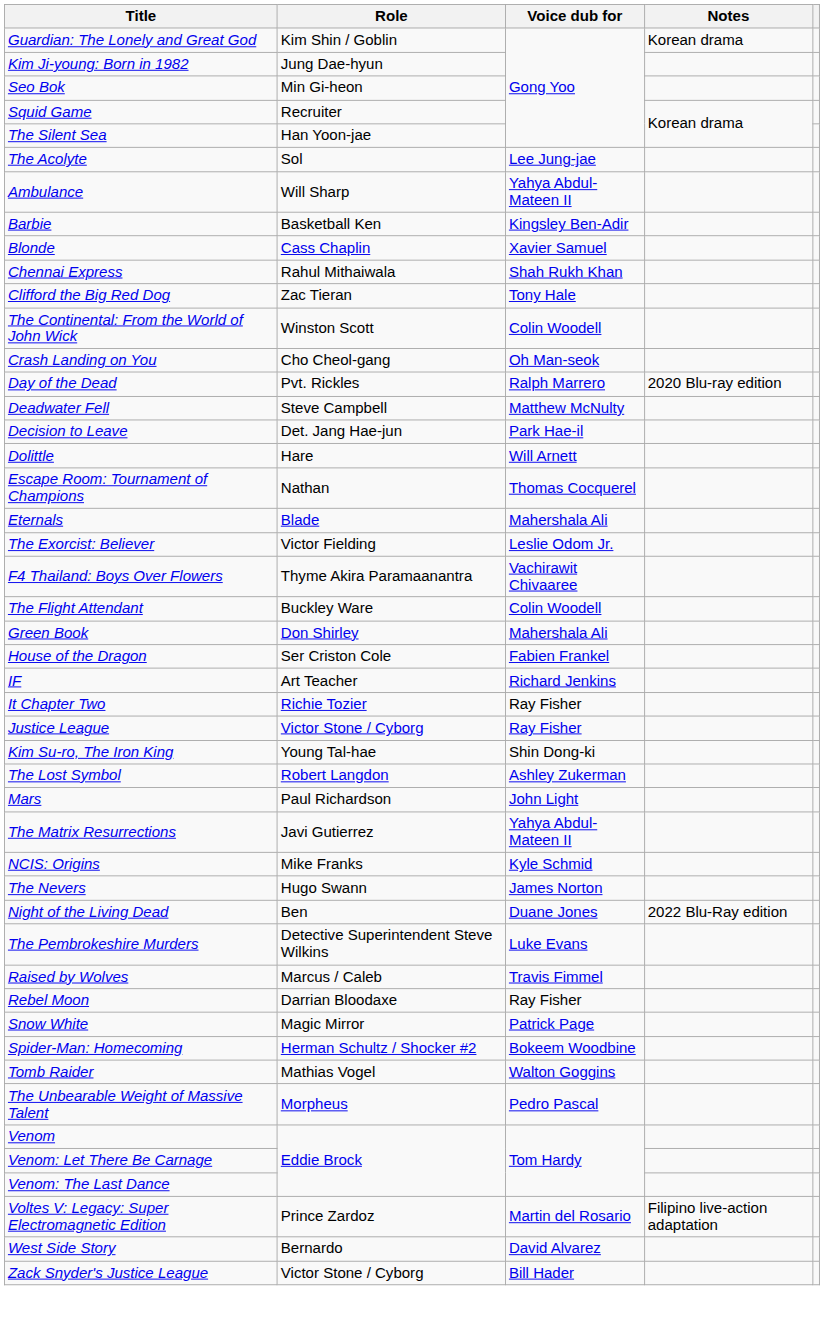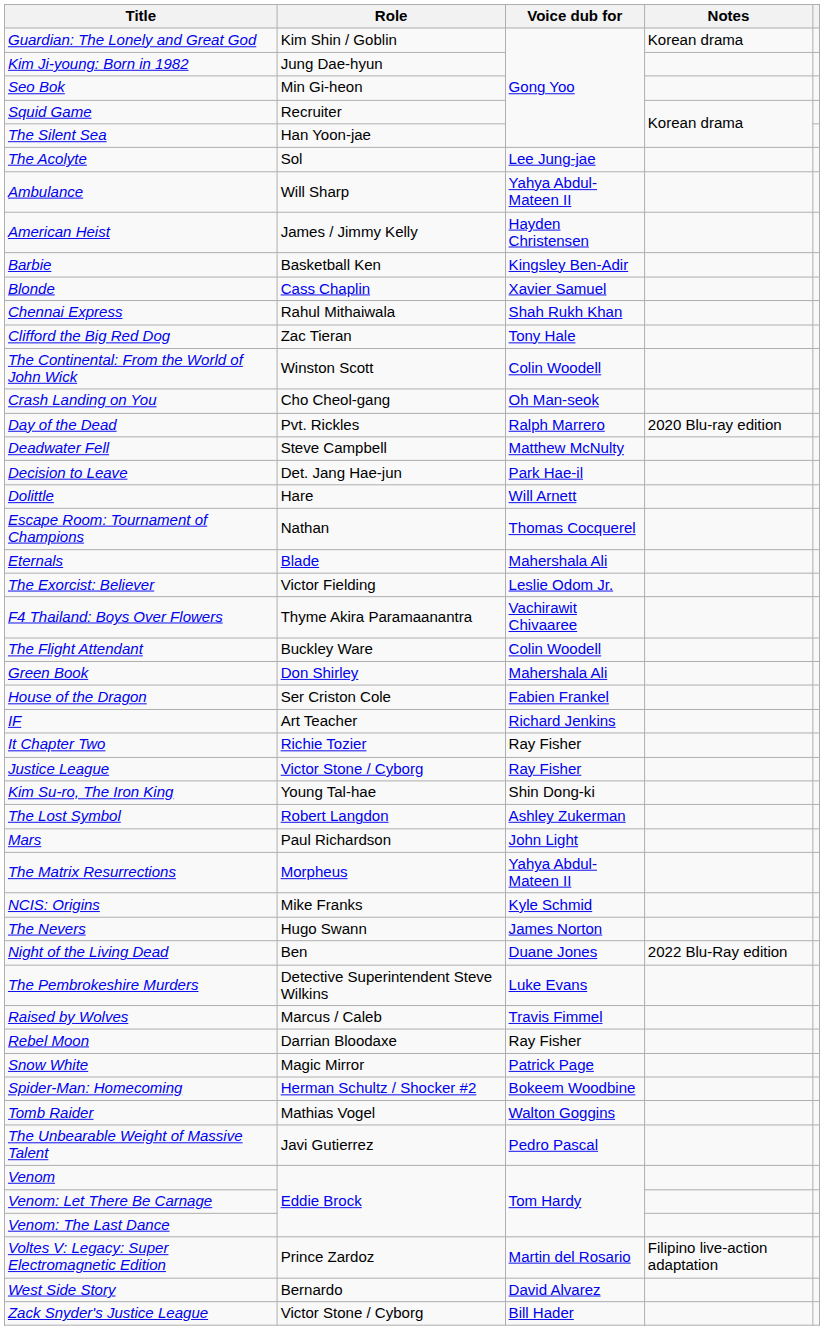 <table class="wikitable sortable plainrowheaders">
 <tr>
 <th>Title</th>
 <th>Role</th>
 <th>Voice dub for</th>
 <th>Notes</th>
 <th class="unsortable"></th>
 </tr>
 <tr>
 <td><em><a href='#'>Guardian: The Lonely and Great God</a></em></td>
 <td>Kim Shin / Goblin</td>
 <td rowspan="5"><a href='#'>Gong Yoo</a></td>
 <td>Korean drama</td>
 <td></td>
 </tr>
 <tr>
 <td><em><a href='#'>Kim Ji-young: Born in 1982</a></em></td>
 <td>Jung Dae-hyun</td>
 <td></td>
 <td></td>
 </tr>
 <tr>
 <td><em><a href='#'>Seo Bok</a></em></td>
 <td>Min Gi-heon</td>
 <td></td>
 <td></td>
 </tr>
 <tr>
 <td><em><a href='#'>Squid Game</a></em></td>
 <td>Recruiter</td>
 <td rowspan="2">Korean drama</td>
 <td></td>
 </tr>
 <tr>
 <td><em><a href='#'>The Silent Sea</a></em></td>
 <td>Han Yoon-jae</td>
 <td></td>
 </tr>
 <tr>
 <td><em><a href='#'>The Acolyte</a></em></td>
 <td>Sol</td>
 <td><a href='#'>Lee Jung-jae</a></td>
 <td></td>
 <td></td>
 </tr>
 <tr>
 <td><em><a href='#'>Ambulance</a></em></td>
 <td>Will Sharp</td>
 <td><a href='#'>Yahya Abdul-Mateen II</a></td>
+<td></td>
+<td></td>
+</tr>
+<tr>
+<td><em><a href='#'>American Heist</a></em></td>
+<td>James / Jimmy Kelly</td>
+<td><a href='#'>Hayden Christensen</a></td>
 <td></td>
 <td></td>
 </tr>
 <tr>
 <td><em><a href='#'>Barbie</a></em></td>
 <td>Basketball Ken</td>
 <td><a href='#'>Kingsley Ben-Adir</a></td>
 <td></td>
 <td></td>
 </tr>
 <tr>
 <td><em><a href='#'>Blonde</a></em></td>
 <td><a href='#'>Cass Chaplin</a></td>
 <td><a href='#'>Xavier Samuel</a></td>
 <td></td>
 <td></td>
 </tr>
 <tr>
 <td><em><a href='#'>Chennai Express</a></em></td>
 <td>Rahul Mithaiwala</td>
 <td><a href='#'>Shah Rukh Khan</a></td>
 <td></td>
 <td></td>
 </tr>
 <tr>
 <td><em><a href='#'>Clifford the Big Red Dog</a></em></td>
 <td>Zac Tieran</td>
 <td><a href='#'>Tony Hale</a></td>
 <td></td>
 <td></td>
 </tr>
 <tr>
 <td><em><a href='#'>The Continental: From the World of John Wick</a></em></td>
 <td>Winston Scott</td>
 <td><a href='#'>Colin Woodell</a></td>
 <td></td>
 <td></td>
 </tr>
 <tr>
 <td><em><a href='#'>Crash Landing on You</a></em></td>
 <td>Cho Cheol-gang</td>
 <td><a href='#'>Oh Man-seok</a></td>
 <td></td>
 <td></td>
 </tr>
 <tr>
 <td><em><a href='#'>Day of the Dead</a></em></td>
 <td>Pvt. Rickles</td>
 <td><a href='#'>Ralph Marrero</a></td>
 <td>2020 Blu-ray edition</td>
 <td></td>
 </tr>
 <tr>
 <td><em><a href='#'>Deadwater Fell</a></em></td>
 <td>Steve Campbell</td>
 <td><a href='#'>Matthew McNulty</a></td>
 <td></td>
 <td></td>
 </tr>
 <tr>
 <td><em><a href='#'>Decision to Leave</a></em></td>
 <td>Det. Jang Hae-jun</td>
 <td><a href='#'>Park Hae-il</a></td>
 <td></td>
 <td></td>
 </tr>
 <tr>
 <td><em><a href='#'>Dolittle</a></em></td>
 <td>Hare</td>
 <td><a href='#'>Will Arnett</a></td>
 <td></td>
 <td></td>
 </tr>
 <tr>
 <td><em><a href='#'>Escape Room: Tournament of Champions</a></em></td>
 <td>Nathan</td>
 <td><a href='#'>Thomas Cocquerel</a></td>
 <td></td>
 <td></td>
 </tr>
 <tr>
 <td><em><a href='#'>Eternals</a></em></td>
 <td><a href='#'>Blade</a></td>
 <td><a href='#'>Mahershala Ali</a></td>
 <td></td>
 <td></td>
 </tr>
 <tr>
 <td><em><a href='#'>The Exorcist: Believer</a></em></td>
 <td>Victor Fielding</td>
 <td><a href='#'>Leslie Odom Jr.</a></td>
 <td></td>
 <td></td>
 </tr>
 <tr>
 <td><em><a href='#'>F4 Thailand: Boys Over Flowers</a></em></td>
 <td>Thyme Akira Paramaanantra</td>
 <td><a href='#'>Vachirawit Chivaaree</a></td>
 <td></td>
 <td></td>
 </tr>
 <tr>
 <td><em><a href='#'>The Flight Attendant</a></em></td>
 <td>Buckley Ware</td>
 <td><a href='#'>Colin Woodell</a></td>
 <td></td>
 <td></td>
 </tr>
 <tr>
 <td><em><a href='#'>Green Book</a></em></td>
 <td><a href='#'>Don Shirley</a></td>
 <td><a href='#'>Mahershala Ali</a></td>
 <td></td>
 <td></td>
 </tr>
 <tr>
 <td><em><a href='#'>House of the Dragon</a></em></td>
 <td>Ser Criston Cole</td>
 <td><a href='#'>Fabien Frankel</a></td>
 <td></td>
 <td></td>
 </tr>
 <tr>
 <td><em><a href='#'>IF</a></em></td>
 <td>Art Teacher</td>
 <td><a href='#'>Richard Jenkins</a></td>
 <td></td>
 <td></td>
 </tr>
 <tr>
 <td><em><a href='#'>It Chapter Two</a></em></td>
 <td><a href='#'>Richie Tozier</a></td>
 <td>Ray Fisher</td>
 <td></td>
 <td></td>
 </tr>
 <tr>
 <td><em><a href='#'>Justice League</a></em></td>
 <td><a href='#'>Victor Stone / Cyborg</a></td>
 <td><a href='#'>Ray Fisher</a></td>
 <td></td>
 <td></td>
 </tr>
 <tr>
 <td><em><a href='#'>Kim Su-ro, The Iron King</a></em></td>
 <td>Young Tal-hae</td>
 <td>Shin Dong-ki</td>
 <td></td>
 <td></td>
 </tr>
 <tr>
 <td><em><a href='#'>The Lost Symbol</a></em></td>
 <td><a href='#'>Robert Langdon</a></td>
 <td><a href='#'>Ashley Zukerman</a></td>
 <td></td>
 <td></td>
 </tr>
 <tr>
 <td><em><a href='#'>Mars</a></em></td>
 <td>Paul Richardson</td>
 <td><a href='#'>John Light</a></td>
 <td></td>
 <td></td>
 </tr>
 <tr>
 <td><em><a href='#'>The Matrix Resurrections</a></em></td>
-<td>Javi Gutierrez</td>
+<td><a href='#'>Morpheus</a></td>
 <td><a href='#'>Yahya Abdul-Mateen II</a></td>
 <td></td>
 <td></td>
 </tr>
 <tr>
 <td><em><a href='#'>NCIS: Origins</a></em></td>
 <td>Mike Franks</td>
 <td><a href='#'>Kyle Schmid</a></td>
 <td></td>
 <td></td>
 </tr>
 <tr>
 <td><em><a href='#'>The Nevers</a></em></td>
 <td>Hugo Swann</td>
 <td><a href='#'>James Norton</a></td>
 <td></td>
 <td></td>
 </tr>
 <tr>
 <td><em><a href='#'>Night of the Living Dead</a></em></td>
 <td>Ben</td>
 <td><a href='#'>Duane Jones</a></td>
 <td>2022 Blu-Ray edition</td>
 <td></td>
 </tr>
 <tr>
 <td><em><a href='#'>The Pembrokeshire Murders</a></em></td>
 <td>Detective Superintendent Steve Wilkins</td>
 <td><a href='#'>Luke Evans</a></td>
 <td></td>
 <td></td>
 </tr>
 <tr>
 <td><em><a href='#'>Raised by Wolves</a></em></td>
 <td>Marcus / Caleb</td>
 <td><a href='#'>Travis Fimmel</a></td>
 <td></td>
 <td></td>
 </tr>
 <tr>
 <td><em><a href='#'>Rebel Moon</a></em></td>
 <td>Darrian Bloodaxe</td>
 <td>Ray Fisher</td>
 <td></td>
 <td></td>
 </tr>
 <tr>
 <td><em><a href='#'>Snow White</a></em></td>
 <td>Magic Mirror</td>
 <td><a href='#'>Patrick Page</a></td>
 <td></td>
 <td></td>
 </tr>
 <tr>
 <td><em><a href='#'>Spider-Man: Homecoming</a></em></td>
 <td><a href='#'>Herman Schultz / Shocker #2</a></td>
 <td><a href='#'>Bokeem Woodbine</a></td>
 <td></td>
 <td></td>
 </tr>
 <tr>
 <td><em><a href='#'>Tomb Raider</a></em></td>
 <td>Mathias Vogel</td>
 <td><a href='#'>Walton Goggins</a></td>
 <td></td>
 <td></td>
 </tr>
 <tr>
 <td><em><a href='#'>The Unbearable Weight of Massive Talent</a></em></td>
-<td><a href='#'>Morpheus</a></td>
+<td>Javi Gutierrez</td>
 <td><a href='#'>Pedro Pascal</a></td>
 <td></td>
 <td></td>
 </tr>
 <tr>
 <td><em><a href='#'>Venom</a></em></td>
 <td rowspan="3"><a href='#'>Eddie Brock</a></td>
 <td rowspan="3"><a href='#'>Tom Hardy</a></td>
 <td></td>
 <td></td>
 </tr>
 <tr>
 <td><em><a href='#'>Venom: Let There Be Carnage</a></em></td>
 <td></td>
 <td></td>
 </tr>
 <tr>
 <td><em><a href='#'>Venom: The Last Dance</a></em></td>
 <td></td>
 <td></td>
 </tr>
 <tr>
 <td><em><a href='#'>Voltes V: Legacy: Super Electromagnetic Edition</a></em></td>
 <td>Prince Zardoz</td>
 <td><a href='#'>Martin del Rosario</a></td>
 <td>Filipino live-action adaptation</td>
 <td></td>
 </tr>
 <tr>
 <td><em><a href='#'>West Side Story</a></em></td>
 <td>Bernardo</td>
 <td><a href='#'>David Alvarez</a></td>
 <td></td>
 <td></td>
 </tr>
 <tr>
 <td><em><a href='#'>Zack Snyder's Justice League</a></em></td>
 <td>Victor Stone / Cyborg</td>
 <td><a href='#'>Bill Hader</a></td>
 <td></td>
 <td></td>
 </tr>
 </table>
